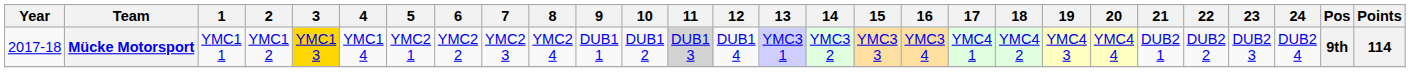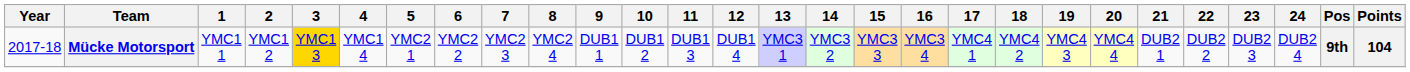 <table class="wikitable" style="text-align:center; font-size:85%">
 <tr>
 <th>Year</th>
 <th>Team</th>
 <th>1</th>
 <th>2</th>
 <th>3</th>
 <th>4</th>
 <th>5</th>
 <th>6</th>
 <th>7</th>
 <th>8</th>
 <th>9</th>
 <th>10</th>
 <th>11</th>
 <th>12</th>
 <th>13</th>
 <th>14</th>
 <th>15</th>
 <th>16</th>
 <th>17</th>
 <th>18</th>
 <th>19</th>
 <th>20</th>
 <th>21</th>
 <th>22</th>
 <th>23</th>
 <th>24</th>
 <th>Pos</th>
 <th>Points</th>
 </tr>
 <tr>
 <td nowrap><a href='#'>2017-18</a></td>
 <th nowrap><a href='#'>Mücke Motorsport</a></th>
 <td><a href='#'>YMC1<br>1</a></td>
 <td><a href='#'>YMC1<br>2</a></td>
 <td style="background: gold;"><a href='#'>YMC1<br>3</a></td>
 <td><a href='#'>YMC1<br>4</a></td>
 <td><a href='#'>YMC2<br>1</a></td>
 <td><a href='#'>YMC2<br>2</a></td>
 <td><a href='#'>YMC2<br>3</a></td>
 <td><a href='#'>YMC2<br>4</a></td>
 <td><a href='#'>DUB1<br>1</a></td>
 <td><a href='#'>DUB1<br>2</a></td>
-<td style="background: lightgrey;"><a href='#'>DUB1<br>3</a></td>
+<td><a href='#'>DUB1<br>3</a></td>
 <td><a href='#'>DUB1<br>4</a></td>
 <td style="background:#cfcfff"><a href='#'>YMC3<br>1</a><br></td>
 <td style="background:#dfffdf"><a href='#'>YMC3<br>2</a><br></td>
 <td style="background:#ffdf9f"><a href='#'>YMC3<br>3</a><br></td>
 <td style="background:#ffdf9f"><a href='#'>YMC3<br>4</a><br></td>
 <td style="background:#dfffdf"><a href='#'>YMC4<br>1</a><br></td>
 <td style="background:#dfffdf"><a href='#'>YMC4<br>2</a><br></td>
 <td style="background:#ffffbf"><a href='#'>YMC4<br>3</a><br></td>
 <td style="background:#ffffbf"><a href='#'>YMC4<br>4</a><br></td>
 <td><a href='#'>DUB2<br>1</a></td>
 <td><a href='#'>DUB2<br>2</a></td>
 <td><a href='#'>DUB2<br>3</a></td>
 <td><a href='#'>DUB2<br>4</a></td>
 <th>9th</th>
-<th>114</th>
+<th>104</th>
 </tr>
 <tr>
 </tr>
 </table>
